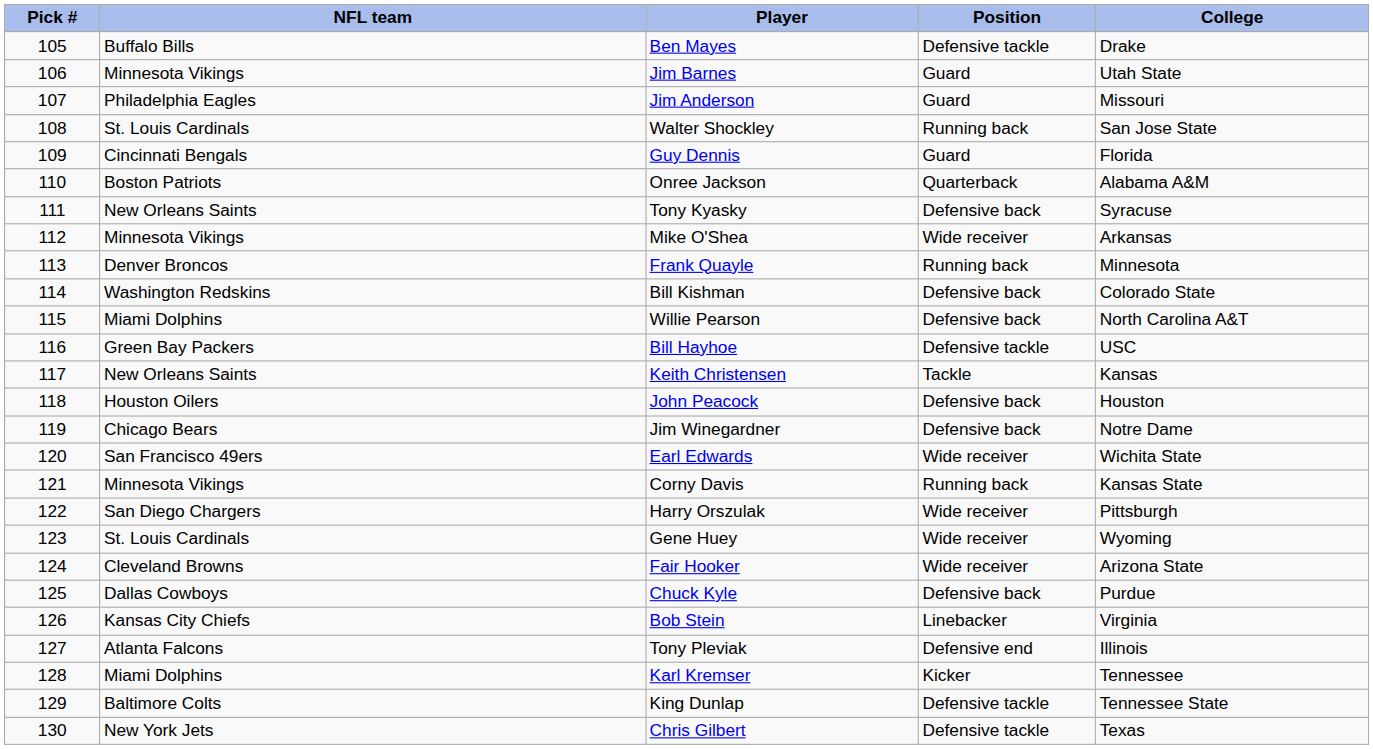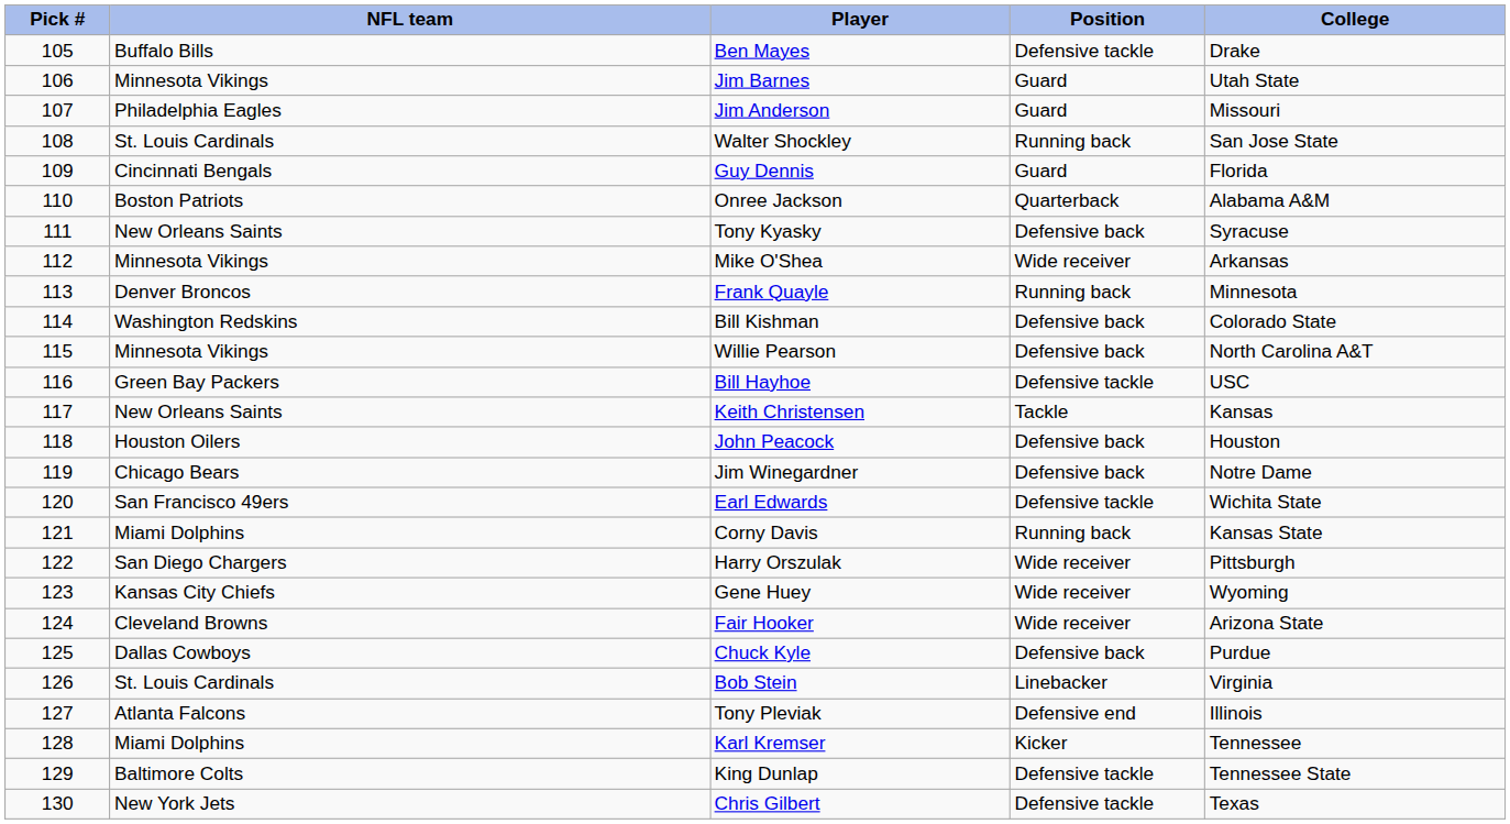 <table class="wikitable sortable sortable" style="width: 100%">
 <tr>
 <th style="background:#A8BDEC;" width=7%>Pick #</th>
 <th width=40% style="background:#A8BDEC;">NFL team</th>
 <th width=20% style="background:#A8BDEC;">Player</th>
 <th width=13% style="background:#A8BDEC;">Position</th>
 <th style="background:#A8BDEC;">College</th>
 </tr>
 <tr>
 <td align=center>105</td>
 <td>Buffalo Bills</td>
 <td><a href='#'>Ben Mayes</a></td>
 <td>Defensive  tackle</td>
 <td>Drake</td>
 </tr>
 <tr>
 <td align=center>106</td>
 <td>Minnesota Vikings</td>
 <td><a href='#'>Jim Barnes</a></td>
 <td>Guard</td>
 <td>Utah State</td>
 </tr>
 <tr>
 <td align=center>107</td>
 <td>Philadelphia Eagles</td>
 <td><a href='#'>Jim Anderson</a></td>
 <td>Guard</td>
 <td>Missouri</td>
 </tr>
 <tr>
 <td align=center>108</td>
 <td>St. Louis Cardinals</td>
 <td>Walter Shockley</td>
 <td>Running back</td>
 <td>San Jose State</td>
 </tr>
 <tr>
 <td align=center>109</td>
 <td>Cincinnati Bengals</td>
 <td><a href='#'>Guy Dennis</a></td>
 <td>Guard</td>
 <td>Florida</td>
 </tr>
 <tr>
 <td align=center>110</td>
 <td>Boston Patriots</td>
 <td>Onree Jackson</td>
 <td>Quarterback</td>
 <td>Alabama A&M</td>
 </tr>
 <tr>
 <td align=center>111</td>
 <td>New Orleans Saints</td>
 <td>Tony Kyasky</td>
 <td>Defensive back</td>
 <td>Syracuse</td>
 </tr>
 <tr>
 <td align=center>112</td>
 <td>Minnesota Vikings</td>
 <td>Mike O'Shea</td>
 <td>Wide receiver</td>
 <td>Arkansas</td>
 </tr>
 <tr>
 <td align=center>113</td>
 <td>Denver Broncos</td>
 <td><a href='#'>Frank Quayle</a></td>
 <td>Running back</td>
 <td>Minnesota</td>
 </tr>
 <tr>
 <td align=center>114</td>
 <td>Washington Redskins</td>
 <td>Bill Kishman</td>
 <td>Defensive back</td>
 <td>Colorado State</td>
 </tr>
 <tr>
 <td align=center>115</td>
-<td>Miami Dolphins</td>
+<td>Minnesota Vikings</td>
 <td>Willie Pearson</td>
 <td>Defensive back</td>
 <td>North Carolina A&T</td>
 </tr>
 <tr>
 <td align=center>116</td>
 <td>Green Bay Packers</td>
 <td><a href='#'>Bill Hayhoe</a></td>
 <td>Defensive  tackle</td>
 <td>USC</td>
 </tr>
 <tr>
 <td align=center>117</td>
 <td>New Orleans Saints</td>
 <td><a href='#'>Keith Christensen</a></td>
 <td>Tackle</td>
 <td>Kansas</td>
 </tr>
 <tr>
 <td align=center>118</td>
 <td>Houston Oilers</td>
 <td><a href='#'>John Peacock</a></td>
 <td>Defensive back</td>
 <td>Houston</td>
 </tr>
 <tr>
 <td align=center>119</td>
 <td>Chicago Bears</td>
 <td>Jim Winegardner</td>
 <td>Defensive back</td>
 <td>Notre Dame</td>
 </tr>
 <tr>
 <td align=center>120</td>
 <td>San Francisco 49ers</td>
 <td><a href='#'>Earl Edwards</a></td>
-<td>Wide receiver</td>
+<td>Defensive  tackle</td>
 <td>Wichita State</td>
 </tr>
 <tr>
 <td align=center>121</td>
-<td>Minnesota Vikings</td>
+<td>Miami Dolphins</td>
 <td>Corny Davis</td>
 <td>Running back</td>
 <td>Kansas State</td>
 </tr>
 <tr>
 <td align=center>122</td>
 <td>San Diego Chargers</td>
 <td>Harry Orszulak</td>
 <td>Wide receiver</td>
 <td>Pittsburgh</td>
 </tr>
 <tr>
 <td align=center>123</td>
-<td>St. Louis Cardinals</td>
+<td>Kansas City Chiefs</td>
 <td>Gene Huey</td>
 <td>Wide receiver</td>
 <td>Wyoming</td>
 </tr>
 <tr>
 <td align=center>124</td>
 <td>Cleveland Browns</td>
 <td><a href='#'>Fair Hooker</a></td>
 <td>Wide receiver</td>
 <td>Arizona State</td>
 </tr>
 <tr>
 <td align=center>125</td>
 <td>Dallas Cowboys</td>
 <td><a href='#'>Chuck Kyle</a></td>
 <td>Defensive back</td>
 <td>Purdue</td>
 </tr>
 <tr>
 <td align=center>126</td>
-<td>Kansas City Chiefs</td>
+<td>St. Louis Cardinals</td>
 <td><a href='#'>Bob Stein</a></td>
 <td>Linebacker</td>
 <td>Virginia</td>
 </tr>
 <tr>
 <td align=center>127</td>
 <td>Atlanta Falcons</td>
 <td>Tony Pleviak</td>
 <td>Defensive end</td>
 <td>Illinois</td>
 </tr>
 <tr>
 <td align=center>128</td>
 <td>Miami Dolphins</td>
 <td><a href='#'>Karl Kremser</a></td>
 <td>Kicker</td>
 <td>Tennessee</td>
 </tr>
 <tr>
 <td align=center>129</td>
 <td>Baltimore Colts</td>
 <td>King Dunlap</td>
 <td>Defensive  tackle</td>
 <td>Tennessee State</td>
 </tr>
 <tr>
 <td align=center>130</td>
 <td>New York Jets</td>
 <td><a href='#'>Chris Gilbert</a></td>
 <td>Defensive  tackle</td>
 <td>Texas</td>
 </tr>
 </table>
